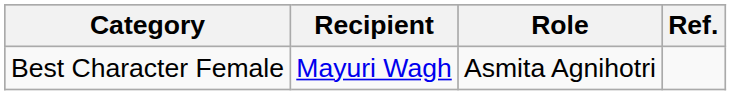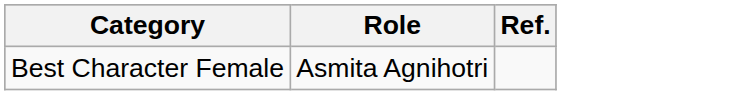 <table class="wikitable">
 <tr>
 <th>Category</th>
-<th>Recipient</th>
 <th>Role</th>
 <th>Ref.</th>
 </tr>
 <tr>
 <td>Best Character Female</td>
-<td><a href='#'>Mayuri Wagh</a></td>
 <td>Asmita Agnihotri</td>
 <td></td>
 </tr>
 </table>
